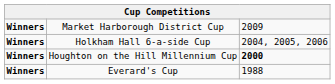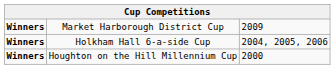 <table class="wikitable" style="font-size:85%">
 <tr>
 <td colspan=3; style="background:#f0f0f0; text-align: center; font-weight: bold;">Cup Competitions</td>
 </tr>
 <tr>
 <td style="text-align: right; font-weight: bold;">Winners</td>
 <td style="text-align: center;">Market Harborough District Cup</td>
 <td style="text-align: left;">2009</td>
 </tr>
 <tr>
 <td style="text-align: right; font-weight: bold;">Winners</td>
 <td style="text-align: center;">Holkham Hall 6-a-side Cup</td>
 <td style="text-align: left;">2004, 2005, 2006</td>
 </tr>
 <tr>
 <td style="text-align: right; font-weight: bold;">Winners</td>
 <td style="text-align: center;">Houghton on the Hill Millennium Cup</td>
-<td style="text-align: left;"><strong>2000</strong></td>
-</tr>
-<tr>
-<td style="text-align: right; font-weight: bold;">Winners</td>
-<td style="text-align: center;">Everard's Cup</td>
-<td style="text-align: left;">1988</td>
+<td style="text-align: left;">2000</td>
 </tr>
 </table>
